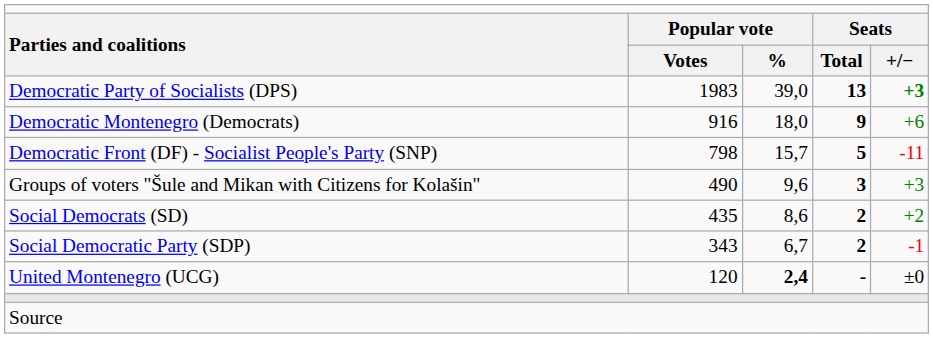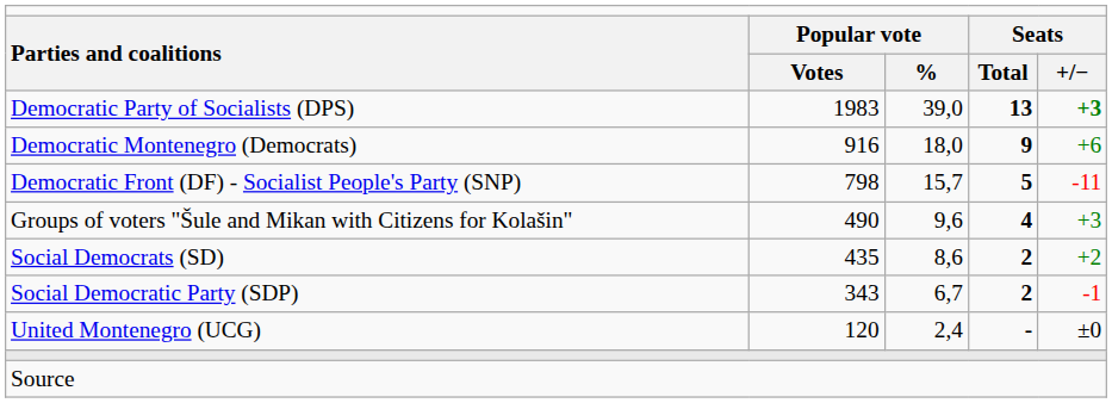 <table class="wikitable" style="text-align:right; font-size:98%; margin-bottom:0">
 <tr>
 <td colspan="6"></td>
 </tr>
 <tr>
 <th style="text-align:left;" rowspan="2" width="500">Parties and coalitions</th>
 <th colspan="2">Popular vote</th>
 <th colspan="2">Seats</th>
 </tr>
 <tr>
 <th width="85">Votes</th>
 <th width="50">%</th>
 <th width="40">Total</th>
 <th width="40">+/−</th>
 </tr>
 <tr>
 <td align="left"><a href='#'>Democratic Party of Socialists</a> (DPS)</td>
 <td>1983</td>
 <td>39,0</td>
 <td><strong>13</strong></td>
 <td style="color:green;"><strong>+3</strong></td>
 </tr>
 <tr>
 <td align="left"><a href='#'>Democratic Montenegro</a> (Democrats)</td>
 <td>916</td>
 <td>18,0</td>
 <td><strong>9</strong></td>
 <td style="color:green;">+6</td>
 </tr>
 <tr>
 <td align="left"><a href='#'>Democratic Front</a> (DF) - <a href='#'>Socialist People's Party</a> (SNP)</td>
 <td>798</td>
 <td>15,7</td>
 <td><strong>5</strong></td>
 <td style="color:red;">-11</td>
 </tr>
 <tr>
 <td align="left">Groups of voters "Šule and Mikan with Citizens for Kolašin"</td>
 <td>490</td>
 <td>9,6</td>
-<td><strong>3</strong></td>
+<td><strong>4</strong></td>
 <td style="color:green;">+3</td>
 </tr>
 <tr>
 <td align="left"><a href='#'>Social Democrats</a> (SD)</td>
 <td>435</td>
 <td>8,6</td>
 <td><strong>2</strong></td>
 <td style="color:green;">+2</td>
 </tr>
 <tr>
 <td align="left"><a href='#'>Social Democratic Party</a> (SDP)</td>
 <td>343</td>
 <td>6,7</td>
 <td><strong>2</strong></td>
 <td style="color:red;">-1</td>
 </tr>
 <tr>
 <td align="left"><a href='#'>United Montenegro</a> (UCG)</td>
 <td>120</td>
-<td><strong>2,4</strong></td>
+<td>2,4</td>
 <td><strong>-</strong></td>
 <td>±0</td>
 </tr>
 <tr>
 <td colspan="6" bgcolor="#E9E9E9"></td>
 </tr>
 <tr>
 <td align="left" colspan="6">Source</td>
 </tr>
 </table>
